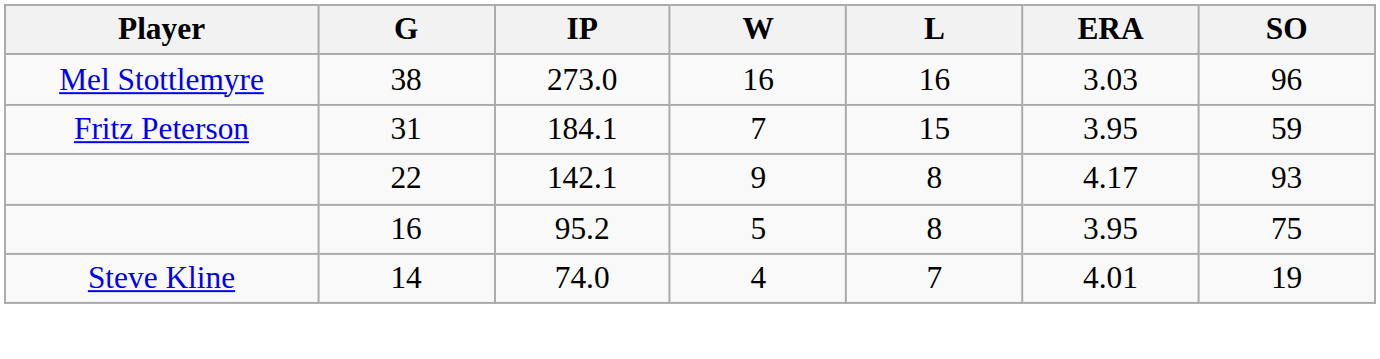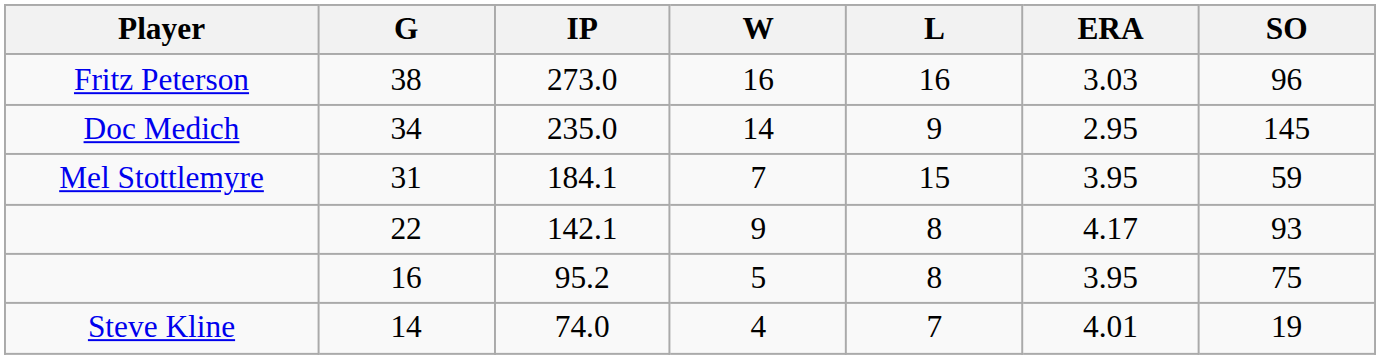 <table class="wikitable sortable">
 <tr>
 <th bgcolor="#DDDDFF" width="16%">Player</th>
 <th bgcolor="#DDDDFF" width="9%">G</th>
 <th bgcolor="#DDDDFF" width="9%">IP</th>
 <th bgcolor="#DDDDFF" width="9%">W</th>
 <th bgcolor="#DDDDFF" width="9%">L</th>
 <th bgcolor="#DDDDFF" width="9%">ERA</th>
 <th bgcolor="#DDDDFF" width="9%">SO</th>
 </tr>
 <tr align="center">
-<td><a href='#'>Mel Stottlemyre</a></td>
+<td><a href='#'>Fritz Peterson</a></td>
 <td>38</td>
 <td>273.0</td>
 <td>16</td>
 <td>16</td>
 <td>3.03</td>
 <td>96</td>
 </tr>
 <tr align=center>
-<td><a href='#'>Fritz Peterson</a></td>
+<td><a href='#'>Doc Medich</a></td>
+<td>34</td>
+<td>235.0</td>
+<td>14</td>
+<td>9</td>
+<td>2.95</td>
+<td>145</td>
+</tr>
+<tr align=center>
+<td><a href='#'>Mel Stottlemyre</a></td>
 <td>31</td>
 <td>184.1</td>
 <td>7</td>
 <td>15</td>
 <td>3.95</td>
 <td>59</td>
 </tr>
 <tr align=center>
 <td></td>
 <td>22</td>
 <td>142.1</td>
 <td>9</td>
 <td>8</td>
 <td>4.17</td>
 <td>93</td>
 </tr>
 <tr align="center">
 <td></td>
 <td>16</td>
 <td>95.2</td>
 <td>5</td>
 <td>8</td>
 <td>3.95</td>
 <td>75</td>
 </tr>
 <tr align="center">
 <td><a href='#'>Steve Kline</a></td>
 <td>14</td>
 <td>74.0</td>
 <td>4</td>
 <td>7</td>
 <td>4.01</td>
 <td>19</td>
 </tr>
 </table>
